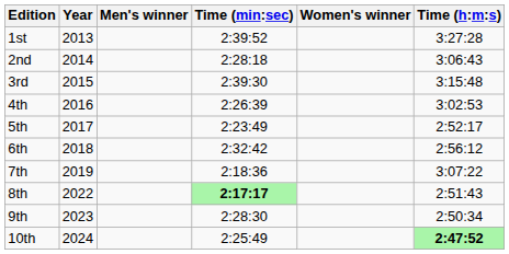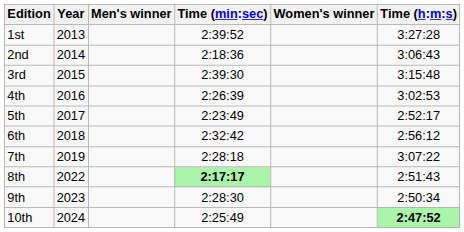 <table class="wikitable">
 <tr>
 <th>Edition</th>
 <th>Year</th>
 <th>Men's winner</th>
 <th>Time (<a href='#'>min</a>:<a href='#'>sec</a>)</th>
 <th>Women's winner</th>
 <th>Time  (<a href='#'>h</a>:<a href='#'>m</a>:<a href='#'>s</a>)</th>
 </tr>
 <tr>
 <td>1st</td>
 <td>2013</td>
 <td></td>
 <td align=center>2:39:52</td>
 <td></td>
 <td align=center>3:27:28</td>
 </tr>
 <tr>
 <td>2nd</td>
 <td>2014</td>
 <td></td>
-<td align=center>2:28:18</td>
+<td align=center>2:18:36</td>
 <td></td>
 <td align=center>3:06:43</td>
 </tr>
 <tr>
 <td>3rd</td>
 <td>2015</td>
 <td></td>
 <td align=center>2:39:30</td>
 <td></td>
 <td align=center>3:15:48</td>
 </tr>
 <tr>
 <td>4th</td>
 <td>2016</td>
 <td></td>
 <td align=center>2:26:39</td>
 <td></td>
 <td align=center>3:02:53</td>
 </tr>
 <tr>
 <td>5th</td>
 <td>2017</td>
 <td></td>
 <td align=center>2:23:49</td>
 <td></td>
 <td align=center>2:52:17</td>
 </tr>
 <tr>
 <td>6th</td>
 <td>2018</td>
 <td></td>
 <td align=center>2:32:42</td>
 <td></td>
 <td align=center>2:56:12</td>
 </tr>
 <tr>
 <td>7th</td>
 <td>2019</td>
 <td></td>
-<td align=center>2:18:36</td>
+<td align=center>2:28:18</td>
 <td></td>
 <td align=center>3:07:22</td>
 </tr>
 <tr>
 <td>8th</td>
 <td>2022</td>
 <td></td>
 <td align=center bgcolor=#A9F5A9><strong>2:17:17</strong></td>
 <td></td>
 <td align=center>2:51:43</td>
 </tr>
 <tr>
 <td>9th</td>
 <td>2023</td>
 <td></td>
 <td align=center>2:28:30</td>
 <td></td>
 <td align=center>2:50:34</td>
 </tr>
 <tr>
 <td>10th</td>
 <td>2024</td>
 <td></td>
 <td align=center>2:25:49</td>
 <td></td>
 <td align=center bgcolor=#A9F5A9><strong>2:47:52</strong></td>
 </tr>
 </table>
